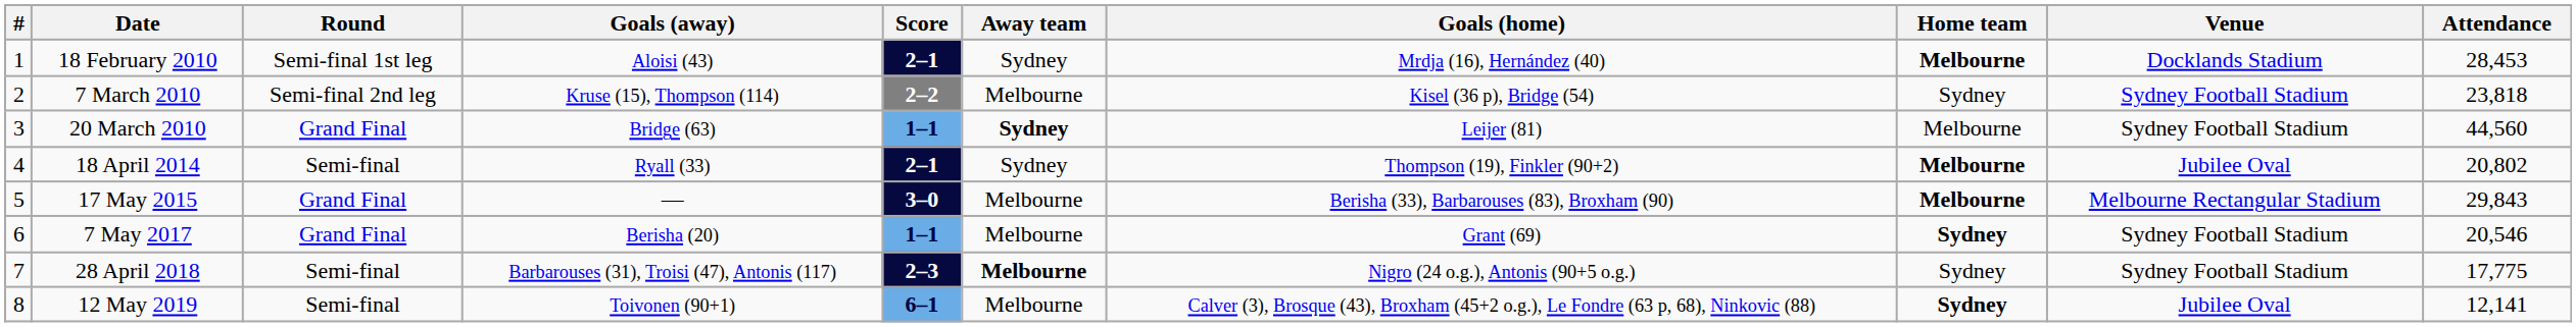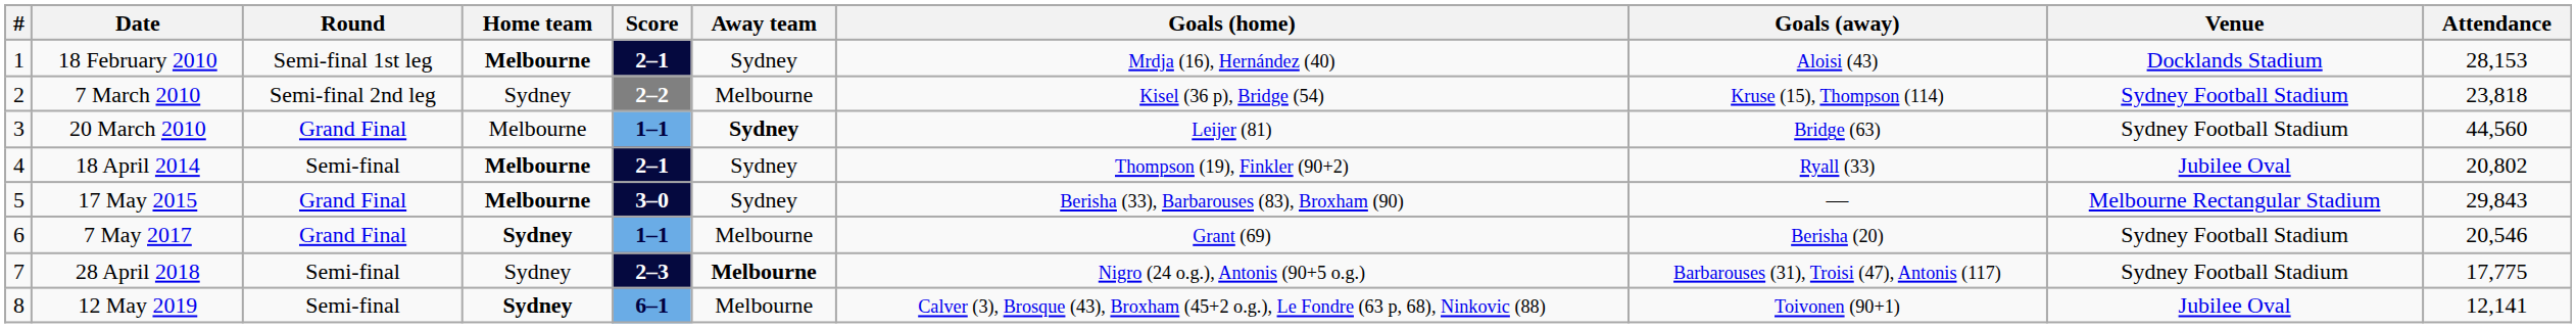 <table class="wikitable" style="width:100%; margin:0 left; font-size: 11px; text-align:center">
 <tr>
 <th>#</th>
 <th>Date</th>
 <th>Round</th>
-<th>Goals (away)</th>
+<th>Home team</th>
 <th>Score</th>
 <th>Away team</th>
 <th>Goals (home)</th>
-<th>Home team</th>
+<th>Goals (away)</th>
 <th>Venue</th>
 <th>Attendance</th>
 </tr>
 <tr>
 <td>1</td>
 <td>18 February <a href='#'>2010</a></td>
 <td>Semi-final 1st leg</td>
-<td><small><a href='#'>Aloisi</a> (43)</small></td>
+<td><strong>Melbourne</strong></td>
 <td style="background:#05093F;text-align:center; color:white;"><strong>2–1</strong></td>
 <td>Sydney</td>
 <td><small><a href='#'>Mrdja</a> (16), <a href='#'>Hernández</a> (40)</small></td>
-<td><strong>Melbourne</strong></td>
+<td><small><a href='#'>Aloisi</a> (43)</small></td>
 <td><a href='#'>Docklands Stadium</a></td>
-<td>28,453</td>
+<td>28,153</td>
 </tr>
 <tr>
 <td>2</td>
 <td>7 March <a href='#'>2010</a></td>
 <td>Semi-final 2nd leg</td>
-<td><small><a href='#'>Kruse</a> (15), <a href='#'>Thompson</a> (114)</small></td>
+<td>Sydney</td>
 <td style="background:gray;text-align:center; color:white;"><strong>2–2 </strong></td>
 <td>Melbourne</td>
 <td><small><a href='#'>Kisel</a> (36 p), <a href='#'>Bridge</a> (54)</small></td>
-<td>Sydney</td>
+<td><small><a href='#'>Kruse</a> (15), <a href='#'>Thompson</a> (114)</small></td>
 <td><a href='#'>Sydney Football Stadium</a></td>
 <td>23,818</td>
 </tr>
 <tr>
 <td>3</td>
 <td>20 March <a href='#'>2010</a></td>
 <td><a href='#'>Grand Final</a></td>
-<td><small><a href='#'>Bridge</a> (63)</small></td>
+<td>Melbourne</td>
 <td style="background:#6AACE6; text-align:center; color:#000042;"><strong>1–1 <br></strong></td>
 <td><strong>Sydney</strong></td>
 <td><small><a href='#'>Leijer</a> (81)</small></td>
-<td>Melbourne</td>
+<td><small><a href='#'>Bridge</a> (63)</small></td>
 <td>Sydney Football Stadium</td>
 <td>44,560</td>
 </tr>
 <tr>
 <td>4</td>
 <td>18 April <a href='#'>2014</a></td>
 <td>Semi-final</td>
-<td><small><a href='#'>Ryall</a> (33)</small></td>
+<td><strong>Melbourne</strong></td>
 <td style="background:#05093F;text-align:center; color:white;"><strong>2–1</strong></td>
 <td>Sydney</td>
 <td><small><a href='#'>Thompson</a> (19), <a href='#'>Finkler</a> (90+2)</small></td>
-<td><strong>Melbourne</strong></td>
+<td><small><a href='#'>Ryall</a> (33)</small></td>
 <td><a href='#'>Jubilee Oval</a></td>
 <td>20,802</td>
 </tr>
 <tr>
 <td>5</td>
 <td>17 May <a href='#'>2015</a></td>
 <td><a href='#'>Grand Final</a></td>
+<td><strong>Melbourne</strong></td>
+<td style="background:#05093F;text-align:center; color:white;"><strong>3–0</strong></td>
+<td>Sydney</td>
+<td><small><a href='#'>Berisha</a> (33), <a href='#'>Barbarouses</a> (83), <a href='#'>Broxham</a> (90)</small></td>
 <td>—</td>
-<td style="background:#05093F;text-align:center; color:white;"><strong>3–0</strong></td>
-<td>Melbourne</td>
-<td><small><a href='#'>Berisha</a> (33), <a href='#'>Barbarouses</a> (83), <a href='#'>Broxham</a> (90)</small></td>
-<td><strong>Melbourne</strong></td>
 <td><a href='#'>Melbourne Rectangular Stadium</a></td>
 <td>29,843</td>
 </tr>
 <tr>
 <td>6</td>
 <td>7 May <a href='#'>2017</a></td>
 <td><a href='#'>Grand Final</a></td>
-<td><small><a href='#'>Berisha</a> (20)</small></td>
+<td><strong>Sydney</strong></td>
 <td style="background:#6AACE6; text-align:center; color:#000042;"><strong>1–1 <br></strong></td>
 <td>Melbourne</td>
 <td><small><a href='#'>Grant</a> (69)</small></td>
-<td><strong>Sydney</strong></td>
+<td><small><a href='#'>Berisha</a> (20)</small></td>
 <td>Sydney Football Stadium</td>
 <td>20,546</td>
 </tr>
 <tr>
 <td>7</td>
 <td>28 April <a href='#'>2018</a></td>
 <td>Semi-final</td>
-<td><small><a href='#'>Barbarouses</a> (31), <a href='#'>Troisi</a> (47), <a href='#'>Antonis</a> (117)</small></td>
+<td>Sydney</td>
 <td style="background:#05093F;text-align:center; color:white;"><strong>2–3 </strong></td>
 <td><strong>Melbourne</strong></td>
 <td><small><a href='#'>Nigro</a> (24 o.g.), <a href='#'>Antonis</a> (90+5 o.g.)</small></td>
-<td>Sydney</td>
+<td><small><a href='#'>Barbarouses</a> (31), <a href='#'>Troisi</a> (47), <a href='#'>Antonis</a> (117)</small></td>
 <td>Sydney Football Stadium</td>
 <td>17,775</td>
 </tr>
 <tr>
 <td>8</td>
 <td>12 May <a href='#'>2019</a></td>
 <td>Semi-final</td>
-<td><small><a href='#'>Toivonen</a> (90+1)</small></td>
+<td><strong>Sydney</strong></td>
 <td style="background:#6AACE6; text-align:center; color:#000042;"><strong>6–1</strong></td>
 <td>Melbourne</td>
 <td><small><a href='#'>Calver</a> (3), <a href='#'>Brosque</a> (43), <a href='#'>Broxham</a> (45+2 o.g.), <a href='#'>Le Fondre</a> (63 p, 68), <a href='#'>Ninkovic</a> (88)</small></td>
-<td><strong>Sydney</strong></td>
+<td><small><a href='#'>Toivonen</a> (90+1)</small></td>
 <td><a href='#'>Jubilee Oval</a></td>
 <td>12,141</td>
 </tr>
 </table>
